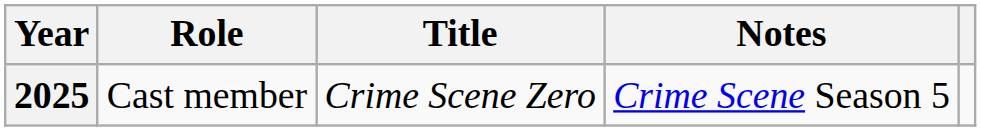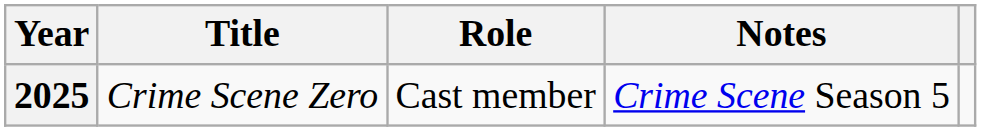 <table class="wikitable plainrowheaders sortable">
 <tr>
 <th scope="col">Year</th>
+<th scope="col">Title</th>
 <th scope="col">Role</th>
-<th scope="col">Title</th>
 <th scope="col">Notes</th>
 <th scope="col" class="unsortable"></th>
 </tr>
 <tr>
 <th scope="row">2025</th>
+<td><em>Crime Scene Zero</em></td>
 <td>Cast member</td>
-<td><em>Crime Scene Zero</em></td>
 <td><em><a href='#'>Crime Scene</a></em> Season 5</td>
 <td style="text-align:center"></td>
 </tr>
 </table>
